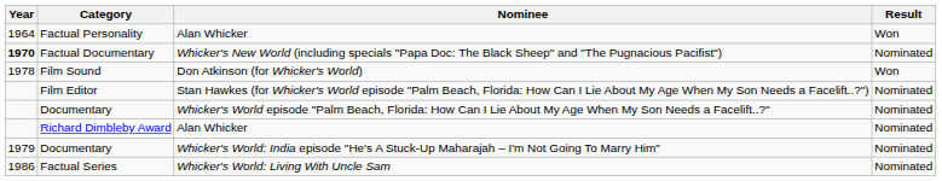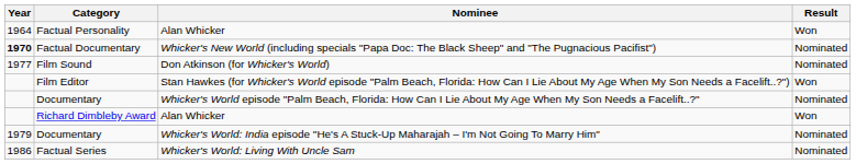 <table class="wikitable">
 <tr>
 <th>Year</th>
 <th>Category</th>
 <th>Nominee</th>
 <th>Result</th>
 </tr>
 <tr>
 <td>1964</td>
 <td>Factual Personality</td>
 <td>Alan Whicker</td>
 <td>Won</td>
 </tr>
 <tr>
 <td><strong>1970</strong></td>
 <td>Factual Documentary</td>
 <td><em>Whicker's New World</em> (including specials "Papa Doc: The Black Sheep" and "The Pugnacious Pacifist")</td>
 <td>Nominated</td>
 </tr>
 <tr>
-<td>1978</td>
+<td>1977</td>
 <td>Film Sound</td>
 <td>Don Atkinson (for <em>Whicker's World</em>)</td>
-<td>Won</td>
+<td>Nominated</td>
 </tr>
 <tr>
 <td></td>
 <td>Film Editor</td>
 <td>Stan Hawkes (for <em>Whicker's World</em> episode "Palm Beach, Florida: How Can I Lie About My Age When My Son Needs a Facelift..?")</td>
-<td>Nominated</td>
+<td>Won</td>
 </tr>
 <tr>
 <td></td>
 <td>Documentary</td>
 <td><em>Whicker's World</em> episode "Palm Beach, Florida: How Can I Lie About My Age When My Son Needs a Facelift..?"</td>
 <td>Nominated</td>
 </tr>
 <tr>
 <td></td>
 <td><a href='#'>Richard Dimbleby Award</a></td>
 <td>Alan Whicker</td>
-<td>Nominated</td>
+<td>Won</td>
 </tr>
 <tr>
 <td>1979</td>
 <td>Documentary</td>
 <td><em>Whicker's World: India</em> episode "He's A Stuck-Up Maharajah – I'm Not Going To Marry Him"</td>
 <td>Nominated</td>
 </tr>
 <tr>
 <td>1986</td>
 <td>Factual Series</td>
 <td><em>Whicker's World: Living With Uncle Sam</em></td>
 <td>Nominated</td>
 </tr>
 </table>
